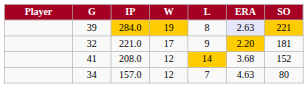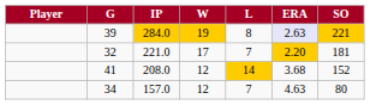 <table class="wikitable sortable">
 <tr>
 <th style="background:#A50024;color:white;" width="16%">Player</th>
 <th style="background:#A50024;color:white;" width="9%">G</th>
 <th style="background:#A50024;color:white;" width="9%">IP</th>
 <th style="background:#A50024;color:white;" width="9%">W</th>
 <th style="background:#A50024;color:white;" width="9%">L</th>
 <th style="background:#A50024;color:white;" width="9%">ERA</th>
 <th style="background:#A50024;color:white;" width="9%">SO</th>
 </tr>
 <tr align="center">
 <td></td>
 <td>39</td>
 <td bgcolor="#FFCC00">284.0</td>
 <td bgcolor="#FFCC00">19</td>
 <td>8</td>
 <td style="background: lavender;">2.63</td>
 <td bgcolor="#FFCC00">221</td>
 </tr>
 <tr align="center">
 <td></td>
 <td>32</td>
 <td>221.0</td>
 <td>17</td>
-<td>9</td>
+<td>7</td>
 <td bgcolor="FFCC00">2.20</td>
 <td>181</td>
 </tr>
 <tr align="center">
 <td></td>
 <td>41</td>
 <td>208.0</td>
 <td>12</td>
 <td bgcolor="#FFCC00">14</td>
 <td>3.68</td>
 <td>152</td>
 </tr>
 <tr align="center">
 <td></td>
 <td>34</td>
 <td>157.0</td>
 <td>12</td>
 <td>7</td>
 <td>4.63</td>
 <td>80</td>
 </tr>
 </table>
